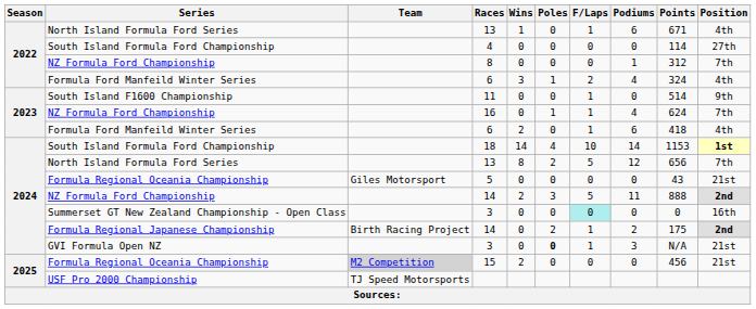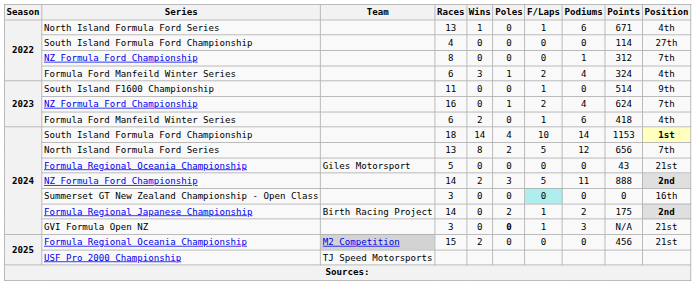 <table class="wikitable" style="font-size: 90%; text-align:center">
 <tr>
 <th>Season</th>
 <th>Series</th>
 <th>Team</th>
 <th>Races</th>
 <th>Wins</th>
 <th>Poles</th>
 <th>F/Laps</th>
 <th>Podiums</th>
 <th>Points</th>
 <th>Position</th>
 </tr>
 <tr>
 <th rowspan="4">2022</th>
 <td align="left">North Island Formula Ford Series</td>
 <td align="left"></td>
 <td>13</td>
 <td>1</td>
 <td>0</td>
 <td>1</td>
 <td>6</td>
 <td>671</td>
 <td>4th</td>
 </tr>
 <tr>
 <td align="left">South Island Formula Ford Championship</td>
 <td align="left"></td>
 <td>4</td>
 <td>0</td>
 <td>0</td>
 <td>0</td>
 <td>0</td>
 <td>114</td>
 <td>27th</td>
 </tr>
 <tr>
 <td align="left"><a href='#'>NZ Formula Ford Championship</a></td>
 <td align="left"></td>
 <td>8</td>
 <td>0</td>
 <td>0</td>
 <td>0</td>
 <td>1</td>
 <td>312</td>
 <td>7th</td>
 </tr>
 <tr>
 <td align="left">Formula Ford Manfeild Winter Series</td>
 <td align="left"></td>
 <td>6</td>
 <td>3</td>
 <td>1</td>
 <td>2</td>
 <td>4</td>
 <td>324</td>
 <td>4th</td>
 </tr>
 <tr>
 <th rowspan="3">2023</th>
 <td align="left">South Island F1600 Championship</td>
 <td align="left"></td>
 <td>11</td>
 <td>0</td>
 <td>0</td>
 <td>1</td>
 <td>0</td>
 <td>514</td>
 <td>9th</td>
 </tr>
 <tr>
 <td align="left"><a href='#'>NZ Formula Ford Championship</a></td>
 <td align="left"></td>
 <td>16</td>
 <td>0</td>
 <td>1</td>
-<td>1</td>
+<td>2</td>
 <td>4</td>
 <td>624</td>
 <td>7th</td>
 </tr>
 <tr>
 <td align="left">Formula Ford Manfeild Winter Series</td>
 <td></td>
 <td>6</td>
 <td>2</td>
 <td>0</td>
 <td>1</td>
 <td>6</td>
 <td>418</td>
 <td>4th</td>
 </tr>
 <tr>
 <th rowspan="7">2024</th>
 <td align="left">South Island Formula Ford Championship</td>
 <td></td>
 <td>18</td>
 <td>14</td>
 <td>4</td>
 <td>10</td>
 <td>14</td>
 <td>1153</td>
 <td style="background:#FFFFBF;"><strong>1st</strong></td>
 </tr>
 <tr>
 <td align="left">North Island Formula Ford Series</td>
 <td></td>
 <td>13</td>
 <td>8</td>
 <td>2</td>
 <td>5</td>
 <td>12</td>
 <td>656</td>
 <td>7th</td>
 </tr>
 <tr>
 <td align="left"><a href='#'>Formula Regional Oceania Championship</a></td>
 <td align="left">Giles Motorsport</td>
 <td>5</td>
 <td>0</td>
 <td>0</td>
 <td>0</td>
 <td>0</td>
 <td>43</td>
 <td>21st</td>
 </tr>
 <tr>
 <td align="left"><a href='#'>NZ Formula Ford Championship</a></td>
 <td></td>
 <td>14</td>
 <td>2</td>
 <td>3</td>
 <td>5</td>
 <td>11</td>
 <td>888</td>
 <td style="background:#DFDFDF;"><strong>2nd</strong></td>
 </tr>
 <tr>
 <td align="left">Summerset GT New Zealand Championship - Open Class</td>
 <td></td>
 <td>3</td>
 <td>0</td>
 <td>0</td>
 <td style="background: paleturquoise;">0</td>
 <td>0</td>
 <td>0</td>
 <td>16th</td>
 </tr>
 <tr>
 <td align="left"><a href='#'>Formula Regional Japanese Championship</a></td>
 <td align="left">Birth Racing Project</td>
 <td>14</td>
 <td>0</td>
 <td>2</td>
 <td>1</td>
 <td>2</td>
 <td>175</td>
 <td style="background:#DFDFDF;"><strong>2nd</strong></td>
 </tr>
 <tr>
 <td align="left">GVI Formula Open NZ</td>
 <td></td>
 <td>3</td>
 <td>0</td>
 <td><strong>0</strong></td>
 <td>1</td>
 <td>3</td>
 <td>N/A</td>
 <td>21st</td>
 </tr>
 <tr>
 <th rowspan="2">2025</th>
 <td align="left"><a href='#'>Formula Regional Oceania Championship</a></td>
 <td align="left" style="background: lightgrey;"><a href='#'>M2 Competition</a></td>
 <td>15</td>
 <td>2</td>
 <td>0</td>
 <td>0</td>
 <td>0</td>
 <td>456</td>
 <td>21st</td>
 </tr>
 <tr>
 <td align=left><a href='#'>USF Pro 2000 Championship</a></td>
 <td align=left>TJ Speed Motorsports</td>
 <td></td>
 <td></td>
 <td></td>
 <td></td>
 <td></td>
 <td></td>
 <td></td>
 </tr>
 <tr>
 <th colspan="10">Sources:</th>
 </tr>
 </table>
